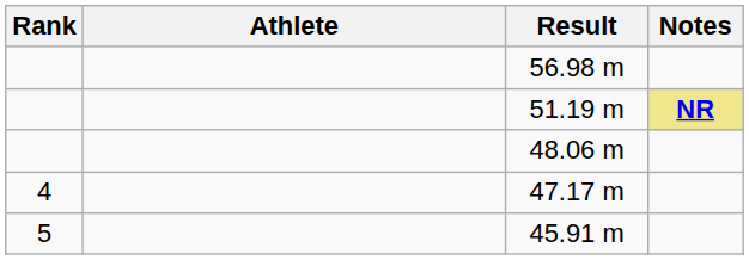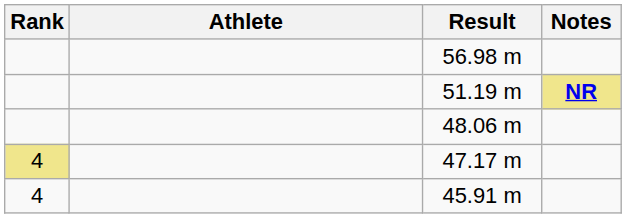 <table class="wikitable sortable" style="text-align:center">
 <tr>
 <th width=40>Rank</th>
 <th width=250>Athlete</th>
 <th width=80>Result</th>
 <th width=50>Notes</th>
 </tr>
 <tr>
 <td></td>
 <td align=left></td>
 <td>56.98 m</td>
 <td></td>
 </tr>
 <tr>
 <td></td>
 <td align=left></td>
 <td>51.19 m</td>
 <td style="background: khaki;"><strong><a href='#'>NR</a></strong></td>
 </tr>
 <tr>
 <td></td>
 <td align=left></td>
 <td>48.06 m</td>
 <td></td>
 </tr>
 <tr>
-<td>4</td>
+<td style="background: khaki;">4</td>
 <td align=left></td>
 <td>47.17 m</td>
 <td></td>
 </tr>
 <tr>
-<td>5</td>
+<td>4</td>
 <td align=left></td>
 <td>45.91 m</td>
 <td></td>
 </tr>
 </table>
